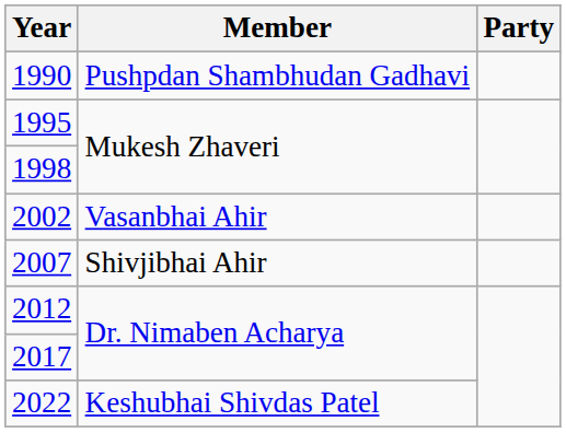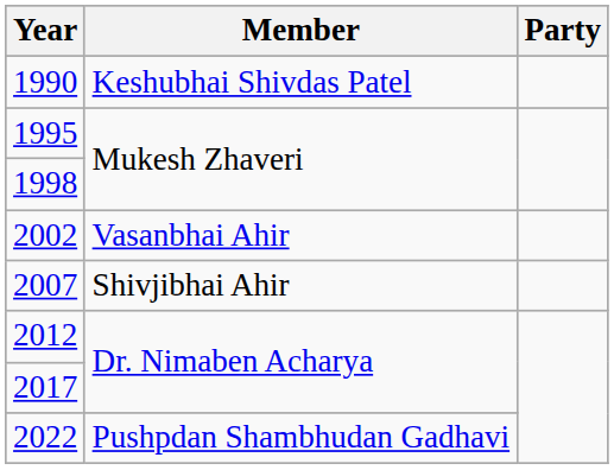 <table class="wikitable sortable">
 <tr>
 <th>Year</th>
 <th>Member</th>
 <th colspan="2">Party</th>
 </tr>
 <tr>
 <td><a href='#'>1990</a></td>
-<td><a href='#'>Pushpdan Shambhudan Gadhavi</a></td>
+<td><a href='#'>Keshubhai Shivdas Patel</a></td>
 <td></td>
 </tr>
 <tr>
 <td><a href='#'>1995</a></td>
 <td rowspan=2>Mukesh Zhaveri</td>
 </tr>
 <tr>
 <td><a href='#'>1998</a></td>
 </tr>
 <tr>
 <td><a href='#'>2002</a></td>
 <td><a href='#'>Vasanbhai Ahir</a></td>
 <td></td>
 </tr>
 <tr>
 <td><a href='#'>2007</a></td>
 <td>Shivjibhai Ahir</td>
 <td></td>
 </tr>
 <tr>
 <td><a href='#'>2012</a></td>
 <td rowspan=2><a href='#'>Dr. Nimaben Acharya</a></td>
 </tr>
 <tr>
 <td><a href='#'>2017</a></td>
 </tr>
 <tr>
 <td><a href='#'>2022</a></td>
-<td><a href='#'>Keshubhai Shivdas Patel</a></td>
+<td><a href='#'>Pushpdan Shambhudan Gadhavi</a></td>
 </tr>
 </table>
